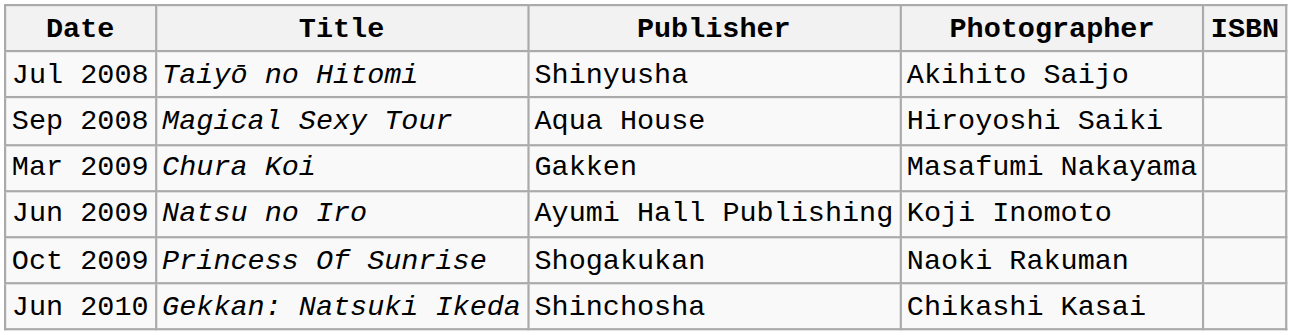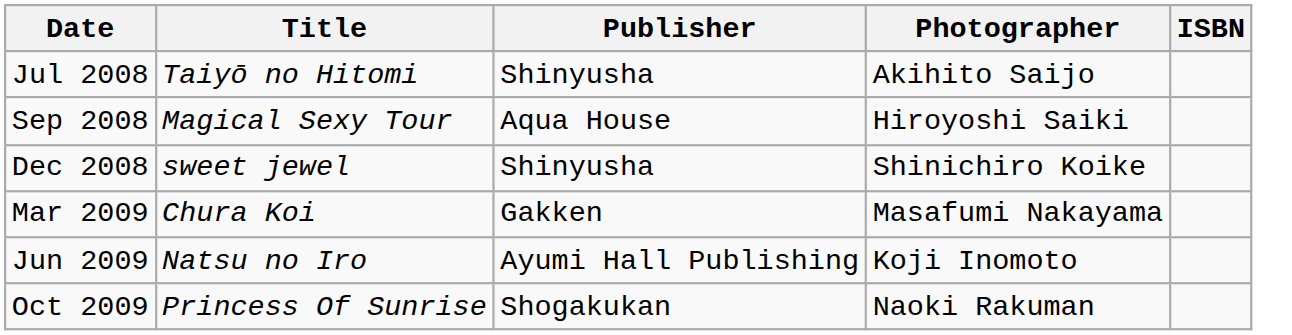 <table class="wikitable">
 <tr>
 <th>Date</th>
 <th>Title</th>
 <th>Publisher</th>
 <th>Photographer</th>
 <th>ISBN</th>
 </tr>
 <tr>
 <td>Jul 2008</td>
 <td><em>Taiyō no Hitomi</em></td>
 <td>Shinyusha</td>
 <td>Akihito Saijo</td>
 <td></td>
 </tr>
 <tr>
 <td>Sep 2008</td>
 <td><em>Magical Sexy Tour</em></td>
 <td>Aqua House</td>
 <td>Hiroyoshi Saiki</td>
 <td></td>
 </tr>
 <tr>
+<td>Dec 2008</td>
+<td><em>sweet jewel</em></td>
+<td>Shinyusha</td>
+<td>Shinichiro Koike</td>
+<td></td>
+</tr>
+<tr>
 <td>Mar 2009</td>
 <td><em>Chura Koi</em></td>
 <td>Gakken</td>
 <td>Masafumi Nakayama</td>
 <td></td>
 </tr>
 <tr>
 <td>Jun 2009</td>
 <td><em>Natsu no Iro</em></td>
 <td>Ayumi Hall Publishing</td>
 <td>Koji Inomoto</td>
 <td></td>
 </tr>
 <tr>
 <td>Oct 2009</td>
 <td><em>Princess Of Sunrise</em></td>
 <td>Shogakukan</td>
 <td>Naoki Rakuman</td>
 <td></td>
 </tr>
-<tr>
-<td>Jun 2010</td>
-<td><em>Gekkan: Natsuki Ikeda</em></td>
-<td>Shinchosha</td>
-<td>Chikashi Kasai</td>
-<td></td>
-</tr>
 </table>
